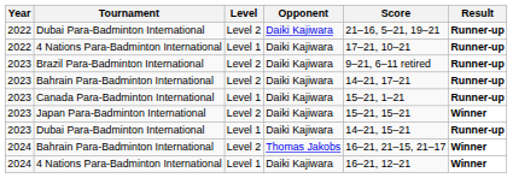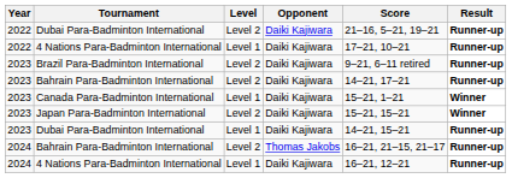 <table class="sortable wikitable" style="font-size: 90%;">
 <tr>
 <th>Year</th>
 <th>Tournament</th>
 <th>Level</th>
 <th>Opponent</th>
 <th>Score</th>
 <th>Result</th>
 </tr>
 <tr>
 <td align="center">2022</td>
 <td align="left">Dubai Para-Badminton International</td>
 <td align="left">Level 2</td>
 <td align="left"> <a href='#'>Daiki Kajiwara</a></td>
 <td align="left">21–16, 5–21, 19–21</td>
 <td style="text-align:left; background:white"><strong> Runner-up</strong></td>
 </tr>
 <tr>
 <td align="center">2022</td>
 <td align="left">4 Nations Para-Badminton International</td>
 <td align="left">Level 1</td>
 <td align="left"> Daiki Kajiwara</td>
 <td align="left">17–21, 10–21</td>
 <td style="text-align:left; background:white"><strong> Runner-up</strong></td>
 </tr>
 <tr>
 <td align="center">2023</td>
 <td align="left">Brazil Para-Badminton International</td>
 <td align="left">Level 2</td>
 <td align="left"> Daiki Kajiwara</td>
 <td align="left">9–21, 6–11 retired</td>
 <td style="text-align:left; background:white"><strong> Runner-up</strong></td>
 </tr>
 <tr>
 <td align="center">2023</td>
 <td align="left">Bahrain Para-Badminton International</td>
 <td align="left">Level 2</td>
 <td align="left"> Daiki Kajiwara</td>
 <td align="left">14–21, 17–21</td>
 <td style="text-align:left; background:white"><strong> Runner-up</strong></td>
 </tr>
 <tr>
 <td align="center">2023</td>
 <td align="left">Canada Para-Badminton International</td>
 <td align="left">Level 1</td>
 <td align="left"> Daiki Kajiwara</td>
 <td align="left">15–21, 1–21</td>
-<td style="text-align:left; background:white"><strong> Runner-up</strong></td>
+<td style="text-align:left; background:white"><strong> Winner</strong></td>
 </tr>
 <tr>
 <td align="center">2023</td>
 <td align="left">Japan Para-Badminton International</td>
 <td align="left">Level 2</td>
 <td align="left"> Daiki Kajiwara</td>
 <td align="left">15–21, 15–21</td>
 <td style="text-align:left; background:white"><strong> Winner</strong></td>
 </tr>
 <tr>
 <td align="center">2023</td>
 <td align="left">Dubai Para-Badminton International</td>
 <td align="left">Level 1</td>
 <td align="left"> Daiki Kajiwara</td>
 <td align="left">14–21, 15–21</td>
 <td style="text-align:left; background:white"><strong> Runner-up</strong></td>
 </tr>
 <tr>
 <td align="center">2024</td>
 <td align="left">Bahrain Para-Badminton International</td>
 <td align="left">Level 2</td>
 <td align="left"> <a href='#'>Thomas Jakobs</a></td>
 <td align="left">16–21, 21–15, 21–17</td>
-<td style="text-align:left; background:white"><strong> Winner</strong></td>
+<td style="text-align:left; background:white"><strong> Runner-up</strong></td>
 </tr>
 <tr>
 <td align="center">2024</td>
 <td align="left">4 Nations Para-Badminton International</td>
 <td align="left">Level 1</td>
 <td align="left"> Daiki Kajiwara</td>
 <td align="left">16–21, 12–21</td>
-<td style="text-align:left; background:white"><strong> Winner</strong></td>
+<td style="text-align:left; background:white"><strong> Runner-up</strong></td>
 </tr>
 </table>
